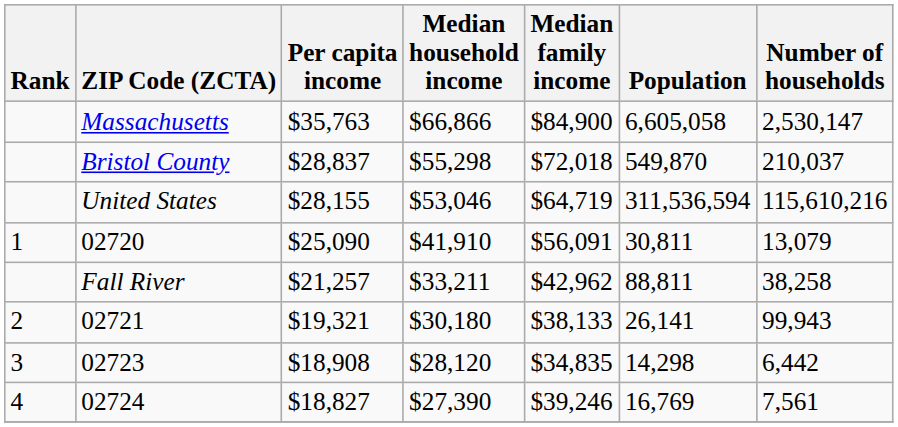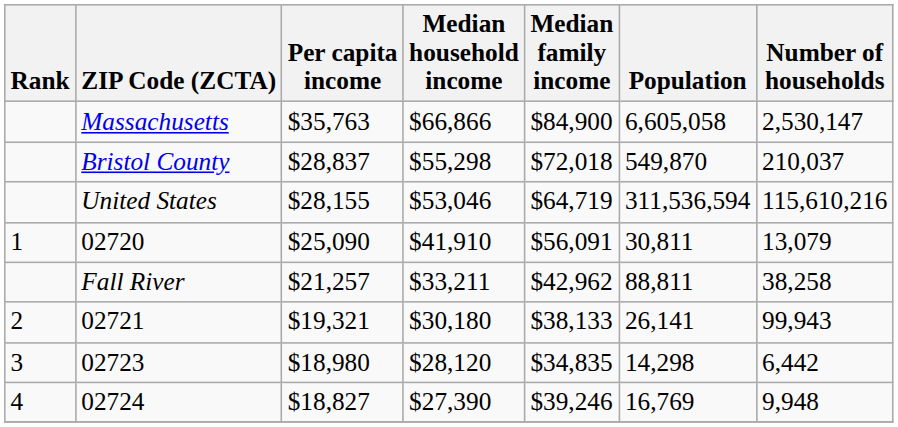 <table class="wikitable sortable">
 <tr valign=bottom>
 <th>Rank</th>
 <th>ZIP Code (ZCTA)</th>
 <th>Per capita<br>income</th>
 <th>Median<br>household<br>income</th>
 <th>Median<br>family<br>income</th>
 <th>Population</th>
 <th>Number of<br>households</th>
 </tr>
 <tr>
 <td></td>
 <td><em><a href='#'>Massachusetts</a></em></td>
 <td>$35,763</td>
 <td>$66,866</td>
 <td>$84,900</td>
 <td>6,605,058</td>
 <td>2,530,147</td>
 </tr>
 <tr>
 <td></td>
 <td><em><a href='#'>Bristol County</a></em></td>
 <td>$28,837</td>
 <td>$55,298</td>
 <td>$72,018</td>
 <td>549,870</td>
 <td>210,037</td>
 </tr>
 <tr>
 <td></td>
 <td><em>United States</em></td>
 <td>$28,155</td>
 <td>$53,046</td>
 <td>$64,719</td>
 <td>311,536,594</td>
 <td>115,610,216</td>
 </tr>
 <tr>
 <td>1</td>
 <td>02720</td>
 <td>$25,090</td>
 <td>$41,910</td>
 <td>$56,091</td>
 <td>30,811</td>
 <td>13,079</td>
 </tr>
 <tr>
 <td></td>
 <td><em>Fall River</em></td>
 <td>$21,257</td>
 <td>$33,211</td>
 <td>$42,962</td>
 <td>88,811</td>
 <td>38,258</td>
 </tr>
 <tr>
 <td>2</td>
 <td>02721</td>
 <td>$19,321</td>
 <td>$30,180</td>
 <td>$38,133</td>
 <td>26,141</td>
 <td>99,943</td>
 </tr>
 <tr>
 <td>3</td>
 <td>02723</td>
-<td>$18,908</td>
+<td>$18,980</td>
 <td>$28,120</td>
 <td>$34,835</td>
 <td>14,298</td>
 <td>6,442</td>
 </tr>
 <tr>
 <td>4</td>
 <td>02724</td>
 <td>$18,827</td>
 <td>$27,390</td>
 <td>$39,246</td>
 <td>16,769</td>
-<td>7,561</td>
+<td>9,948</td>
 </tr>
 <tr>
 </tr>
 </table>
